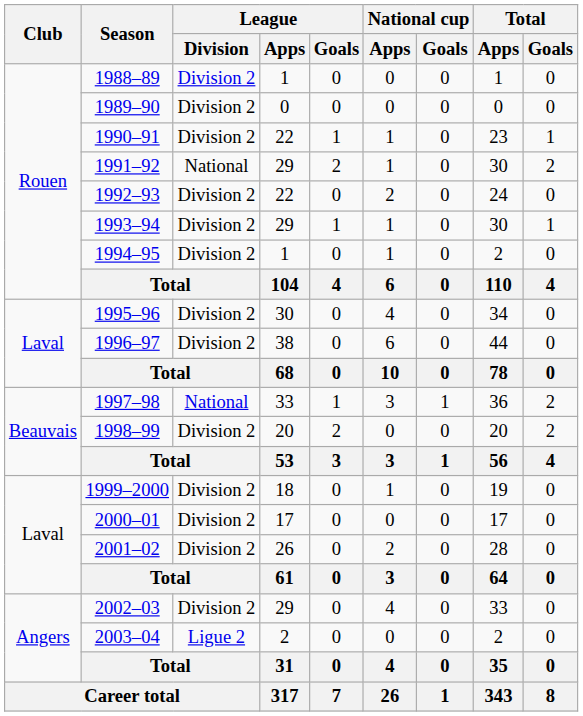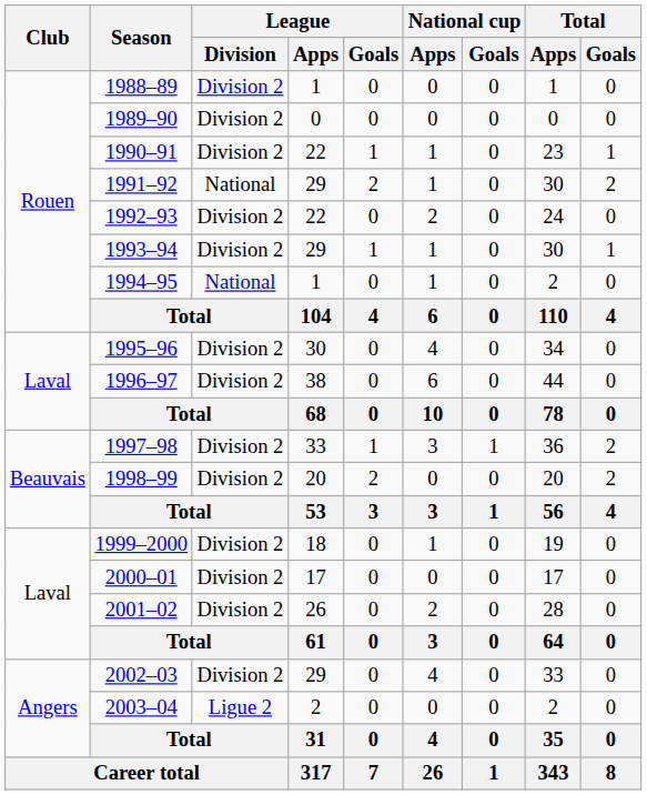 <table class="wikitable" style="text-align:center">
 <tr>
 <th rowspan="2">Club</th>
 <th rowspan="2">Season</th>
 <th colspan="3">League</th>
 <th colspan="2">National cup</th>
 <th colspan="2">Total</th>
 </tr>
 <tr>
 <th>Division</th>
 <th>Apps</th>
 <th>Goals</th>
 <th>Apps</th>
 <th>Goals</th>
 <th>Apps</th>
 <th>Goals</th>
 </tr>
 <tr>
 <td rowspan="8"><a href='#'>Rouen</a></td>
 <td><a href='#'>1988–89</a></td>
 <td><a href='#'>Division 2</a></td>
 <td>1</td>
 <td>0</td>
 <td>0</td>
 <td>0</td>
 <td>1</td>
 <td>0</td>
 </tr>
 <tr>
 <td><a href='#'>1989–90</a></td>
 <td>Division 2</td>
 <td>0</td>
 <td>0</td>
 <td>0</td>
 <td>0</td>
 <td>0</td>
 <td>0</td>
 </tr>
 <tr>
 <td><a href='#'>1990–91</a></td>
 <td>Division 2</td>
 <td>22</td>
 <td>1</td>
 <td>1</td>
 <td>0</td>
 <td>23</td>
 <td>1</td>
 </tr>
 <tr>
 <td><a href='#'>1991–92</a></td>
 <td>National</td>
 <td>29</td>
 <td>2</td>
 <td>1</td>
 <td>0</td>
 <td>30</td>
 <td>2</td>
 </tr>
 <tr>
 <td><a href='#'>1992–93</a></td>
 <td>Division 2</td>
 <td>22</td>
 <td>0</td>
 <td>2</td>
 <td>0</td>
 <td>24</td>
 <td>0</td>
 </tr>
 <tr>
 <td><a href='#'>1993–94</a></td>
 <td>Division 2</td>
 <td>29</td>
 <td>1</td>
 <td>1</td>
 <td>0</td>
 <td>30</td>
 <td>1</td>
 </tr>
 <tr>
 <td><a href='#'>1994–95</a></td>
-<td>Division 2</td>
+<td><a href='#'>National</a></td>
 <td>1</td>
 <td>0</td>
 <td>1</td>
 <td>0</td>
 <td>2</td>
 <td>0</td>
 </tr>
 <tr>
 <th colspan="2">Total</th>
 <th>104</th>
 <th>4</th>
 <th>6</th>
 <th>0</th>
 <th>110</th>
 <th>4</th>
 </tr>
 <tr>
 <td rowspan="3"><a href='#'>Laval</a></td>
 <td><a href='#'>1995–96</a></td>
 <td>Division 2</td>
 <td>30</td>
 <td>0</td>
 <td>4</td>
 <td>0</td>
 <td>34</td>
 <td>0</td>
 </tr>
 <tr>
 <td><a href='#'>1996–97</a></td>
 <td>Division 2</td>
 <td>38</td>
 <td>0</td>
 <td>6</td>
 <td>0</td>
 <td>44</td>
 <td>0</td>
 </tr>
 <tr>
 <th colspan="2">Total</th>
 <th>68</th>
 <th>0</th>
 <th>10</th>
 <th>0</th>
 <th>78</th>
 <th>0</th>
 </tr>
 <tr>
 <td rowspan="3"><a href='#'>Beauvais</a></td>
 <td><a href='#'>1997–98</a></td>
-<td><a href='#'>National</a></td>
+<td>Division 2</td>
 <td>33</td>
 <td>1</td>
 <td>3</td>
 <td>1</td>
 <td>36</td>
 <td>2</td>
 </tr>
 <tr>
 <td><a href='#'>1998–99</a></td>
 <td>Division 2</td>
 <td>20</td>
 <td>2</td>
 <td>0</td>
 <td>0</td>
 <td>20</td>
 <td>2</td>
 </tr>
 <tr>
 <th colspan="2">Total</th>
 <th>53</th>
 <th>3</th>
 <th>3</th>
 <th>1</th>
 <th>56</th>
 <th>4</th>
 </tr>
 <tr>
 <td rowspan="4">Laval</td>
 <td><a href='#'>1999–2000</a></td>
 <td>Division 2</td>
 <td>18</td>
 <td>0</td>
 <td>1</td>
 <td>0</td>
 <td>19</td>
 <td>0</td>
 </tr>
 <tr>
 <td><a href='#'>2000–01</a></td>
 <td>Division 2</td>
 <td>17</td>
 <td>0</td>
 <td>0</td>
 <td>0</td>
 <td>17</td>
 <td>0</td>
 </tr>
 <tr>
 <td><a href='#'>2001–02</a></td>
 <td>Division 2</td>
 <td>26</td>
 <td>0</td>
 <td>2</td>
 <td>0</td>
 <td>28</td>
 <td>0</td>
 </tr>
 <tr>
 <th colspan="2">Total</th>
 <th>61</th>
 <th>0</th>
 <th>3</th>
 <th>0</th>
 <th>64</th>
 <th>0</th>
 </tr>
 <tr>
 <td rowspan="3"><a href='#'>Angers</a></td>
 <td><a href='#'>2002–03</a></td>
 <td>Division 2</td>
 <td>29</td>
 <td>0</td>
 <td>4</td>
 <td>0</td>
 <td>33</td>
 <td>0</td>
 </tr>
 <tr>
 <td><a href='#'>2003–04</a></td>
 <td><a href='#'>Ligue 2</a></td>
 <td>2</td>
 <td>0</td>
 <td>0</td>
 <td>0</td>
 <td>2</td>
 <td>0</td>
 </tr>
 <tr>
 <th colspan="2">Total</th>
 <th>31</th>
 <th>0</th>
 <th>4</th>
 <th>0</th>
 <th>35</th>
 <th>0</th>
 </tr>
 <tr>
 <th colspan="3">Career total</th>
 <th>317</th>
 <th>7</th>
 <th>26</th>
 <th>1</th>
 <th>343</th>
 <th>8</th>
 </tr>
 </table>
